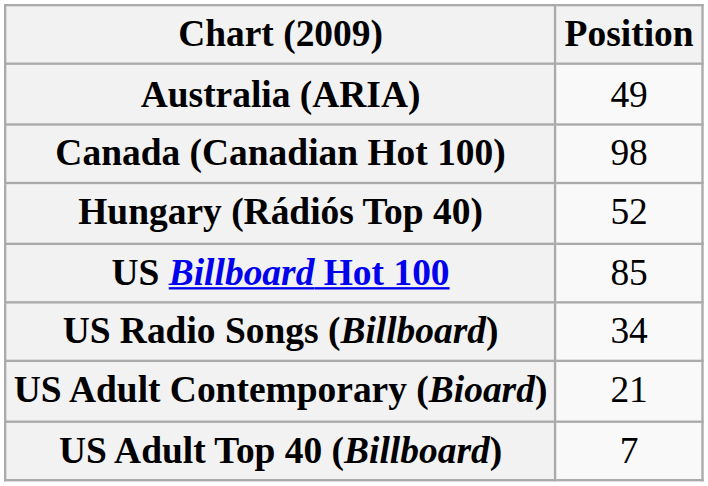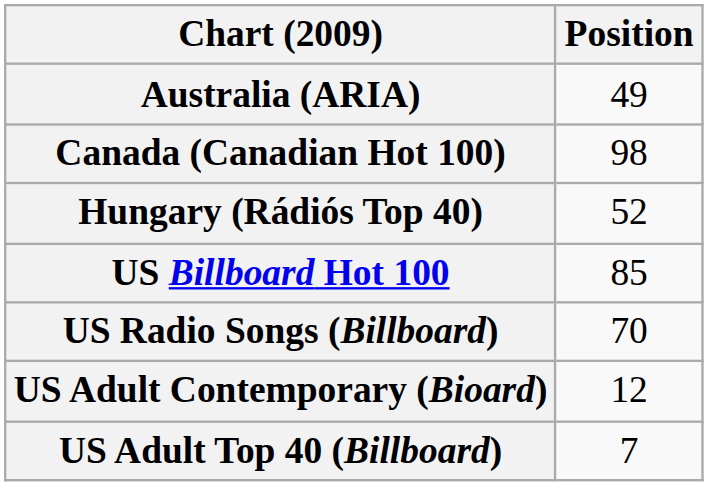 <table class="wikitable sortable plainrowheaders" style="text-align:center">
 <tr>
 <th>Chart (2009)</th>
 <th>Position</th>
 </tr>
 <tr>
 <th scope="row">Australia (ARIA)</th>
 <td>49</td>
 </tr>
 <tr>
 <th scope="row">Canada (Canadian Hot 100)</th>
 <td>98</td>
 </tr>
 <tr>
 <th scope="row">Hungary (Rádiós Top 40)</th>
 <td>52</td>
 </tr>
 <tr>
 <th scope="row">US <a href='#'><em>Billboard</em> Hot 100</a></th>
 <td>85</td>
 </tr>
 <tr>
 <th scope="row">US Radio Songs (<em>Billboard</em>)</th>
-<td>34</td>
+<td>70</td>
 </tr>
 <tr>
 <th scope="row">US Adult Contemporary (<em>Bioard</em>)</th>
-<td>21</td>
+<td>12</td>
 </tr>
 <tr>
 <th scope="row">US Adult Top 40 (<em>Billboard</em>)</th>
 <td>7</td>
 </tr>
 </table>
